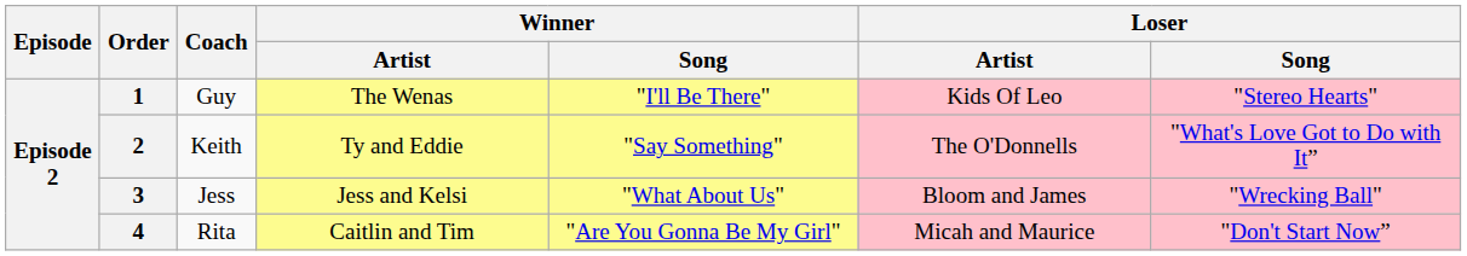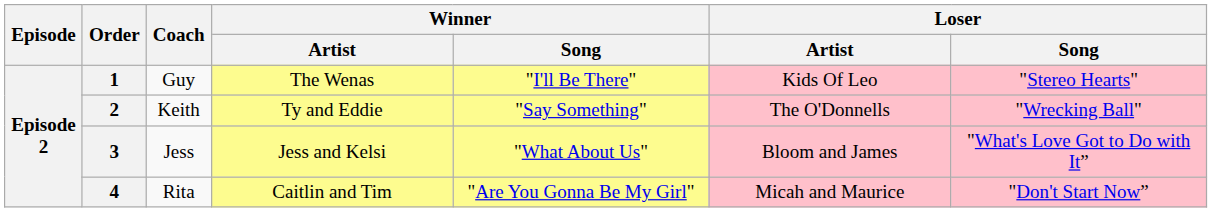 <table class="wikitable" style="text-align: center; width:80%;">
 <tr>
 <th rowspan="2" style="width:02%">Episode</th>
 <th rowspan="2" style="width:02%">Order</th>
 <th rowspan="2" style="width:02%">Coach</th>
 <th colspan="2" style="width:35%;">Winner</th>
 <th colspan="2" style="width:35%;">Loser</th>
 </tr>
 <tr>
 <th style="width:17%;">Artist</th>
 <th style="width:18%;">Song</th>
 <th style="width:17%;">Artist</th>
 <th style="width:18%;">Song</th>
 </tr>
 <tr>
 <th scope="row" rowspan="4">Episode 2<br></th>
 <th>1</th>
 <td>Guy</td>
 <td bgcolor="#fdfc8f">The Wenas</td>
 <td bgcolor="#fdfc8f">"<a href='#'>I'll Be There</a>"</td>
 <td style="background:pink">Kids Of Leo</td>
 <td style="background:pink">"<a href='#'>Stereo Hearts</a>"</td>
 </tr>
 <tr>
 <th>2</th>
 <td>Keith</td>
 <td bgcolor="#fdfc8f">Ty and Eddie</td>
 <td bgcolor="#fdfc8f">"<a href='#'>Say Something</a>"</td>
 <td style="background:pink">The O'Donnells</td>
-<td style="background:pink">"<a href='#'>What's Love Got to Do with It</a>”</td>
+<td style="background:pink">"<a href='#'>Wrecking Ball</a>"</td>
 </tr>
 <tr>
 <th>3</th>
 <td>Jess</td>
 <td bgcolor="#fdfc8f">Jess and Kelsi</td>
 <td bgcolor="#fdfc8f">"<a href='#'>What About Us</a>"</td>
 <td style="background:pink">Bloom and James</td>
-<td style="background:pink">"<a href='#'>Wrecking Ball</a>"</td>
+<td style="background:pink">"<a href='#'>What's Love Got to Do with It</a>”</td>
 </tr>
 <tr>
 <th>4</th>
 <td>Rita</td>
 <td bgcolor="#fdfc8f">Caitlin and Tim</td>
 <td bgcolor="#fdfc8f">"<a href='#'>Are You Gonna Be My Girl</a>"</td>
 <td style="background:pink">Micah and Maurice</td>
 <td style="background:pink">"<a href='#'>Don't Start Now</a>”</td>
 </tr>
 </table>
